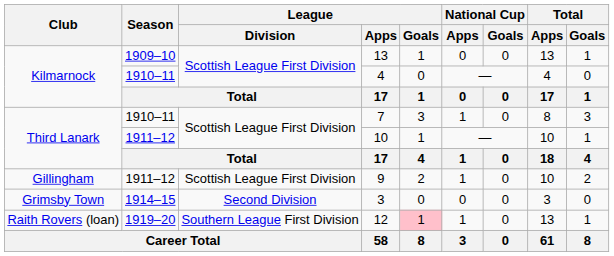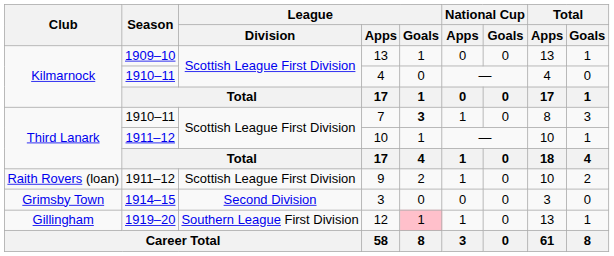 <table class="wikitable" style="text-align: center;">
 <tr>
 <th rowspan="2">Club</th>
 <th rowspan="2">Season</th>
 <th colspan="3">League</th>
 <th colspan="2">National Cup</th>
 <th colspan="2">Total</th>
 </tr>
 <tr>
 <th>Division</th>
 <th>Apps</th>
 <th>Goals</th>
 <th>Apps</th>
 <th>Goals</th>
 <th>Apps</th>
 <th>Goals</th>
 </tr>
 <tr>
 <td rowspan="3"><a href='#'>Kilmarnock</a></td>
 <td><a href='#'>1909–10</a></td>
 <td rowspan="2"><a href='#'>Scottish League First Division</a></td>
 <td>13</td>
 <td>1</td>
 <td>0</td>
 <td>0</td>
 <td>13</td>
 <td>1</td>
 </tr>
 <tr>
 <td><a href='#'>1910–11</a></td>
 <td>4</td>
 <td>0</td>
 <td colspan="2">—</td>
 <td>4</td>
 <td>0</td>
 </tr>
 <tr>
 <th colspan="2">Total</th>
 <th>17</th>
 <th>1</th>
 <th>0</th>
 <th>0</th>
 <th>17</th>
 <th>1</th>
 </tr>
 <tr>
 <td rowspan="3"><a href='#'>Third Lanark</a></td>
 <td>1910–11</td>
 <td rowspan="2">Scottish League First Division</td>
 <td>7</td>
-<td>3</td>
+<td><strong>3</strong></td>
 <td>1</td>
 <td>0</td>
 <td>8</td>
 <td>3</td>
 </tr>
 <tr>
 <td><a href='#'>1911–12</a></td>
 <td>10</td>
 <td>1</td>
 <td colspan="2">—</td>
 <td>10</td>
 <td>1</td>
 </tr>
 <tr>
 <th colspan="2">Total</th>
 <th>17</th>
 <th>4</th>
 <th>1</th>
 <th>0</th>
 <th>18</th>
 <th>4</th>
 </tr>
 <tr>
-<td><a href='#'>Gillingham</a></td>
+<td><a href='#'>Raith Rovers</a> (loan)</td>
 <td>1911–12</td>
 <td>Scottish League First Division</td>
 <td>9</td>
 <td>2</td>
 <td>1</td>
 <td>0</td>
 <td>10</td>
 <td>2</td>
 </tr>
 <tr>
 <td><a href='#'>Grimsby Town</a></td>
 <td><a href='#'>1914–15</a></td>
 <td><a href='#'>Second Division</a></td>
 <td>3</td>
 <td>0</td>
 <td>0</td>
 <td>0</td>
 <td>3</td>
 <td>0</td>
 </tr>
 <tr>
-<td><a href='#'>Raith Rovers</a> (loan)</td>
+<td><a href='#'>Gillingham</a></td>
 <td><a href='#'>1919–20</a></td>
 <td><a href='#'>Southern League</a> First Division</td>
 <td>12</td>
 <td style="background: pink;">1</td>
 <td>1</td>
 <td>0</td>
 <td>13</td>
 <td>1</td>
 </tr>
 <tr>
 <th colspan="3">Career Total</th>
 <th>58</th>
 <th>8</th>
 <th>3</th>
 <th>0</th>
 <th>61</th>
 <th>8</th>
 </tr>
 </table>
